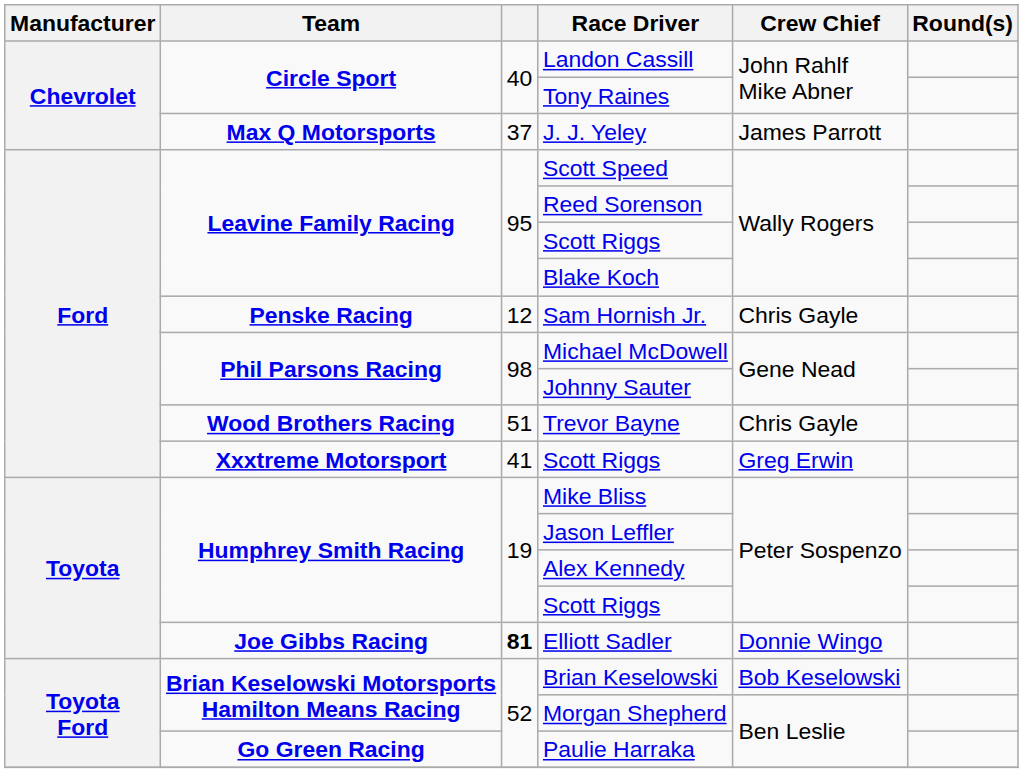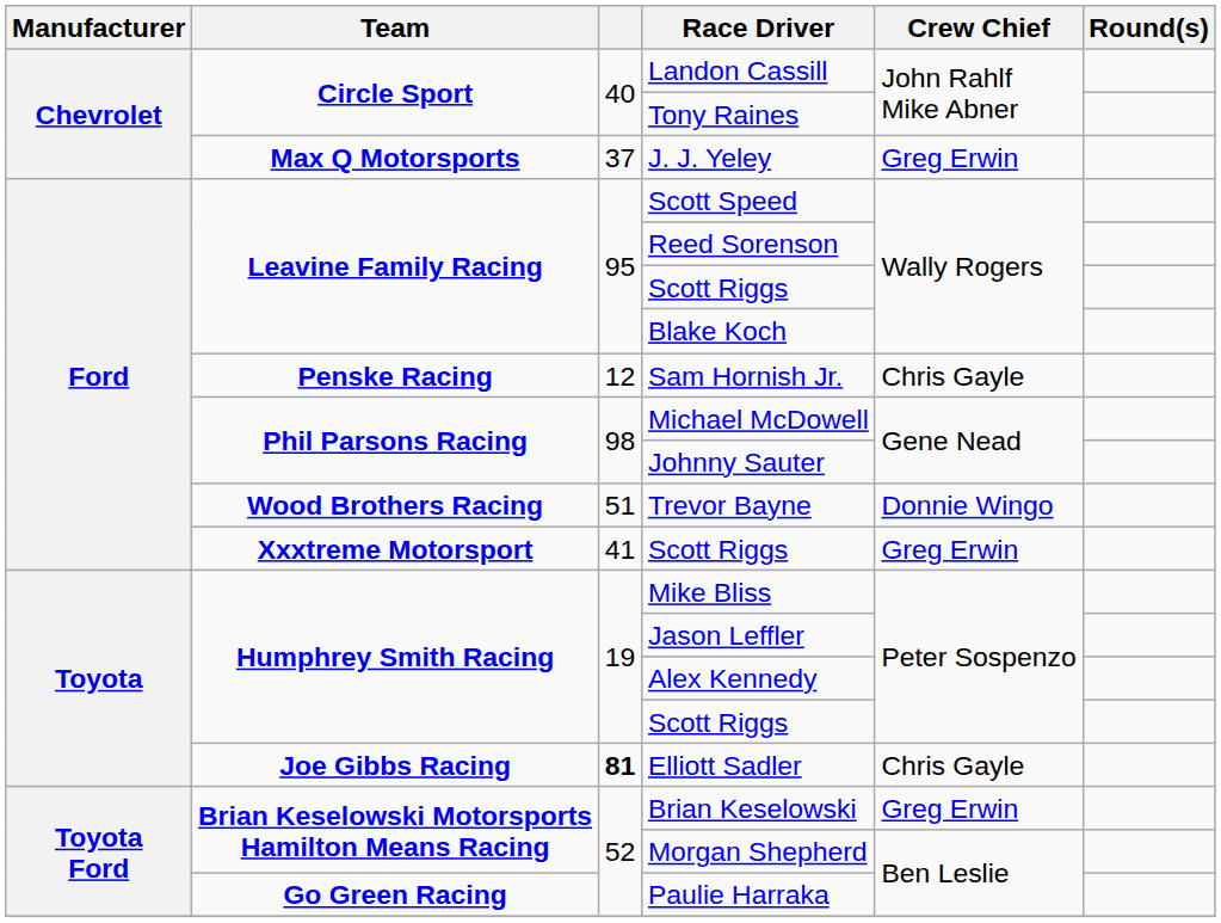 <table class="wikitable" style="font-size: 95%;">
 <tr>
 <th>Manufacturer</th>
 <th>Team</th>
 <th></th>
 <th>Race Driver</th>
 <th>Crew Chief</th>
 <th>Round(s)</th>
 </tr>
 <tr>
 <th rowspan=3><a href='#'>Chevrolet</a></th>
 <td rowspan=2 align="center"><strong><a href='#'>Circle Sport</a></strong></td>
 <td rowspan=2>40</td>
 <td><a href='#'>Landon Cassill</a></td>
 <td rowspan=2>John Rahlf <small></small><br>Mike Abner <small></small></td>
 <td></td>
 </tr>
 <tr>
 <td><a href='#'>Tony Raines</a></td>
 <td></td>
 </tr>
 <tr>
 <td align="center"><strong><a href='#'>Max Q Motorsports</a></strong></td>
 <td>37</td>
 <td><a href='#'>J. J. Yeley</a></td>
-<td>James Parrott</td>
+<td><a href='#'>Greg Erwin</a></td>
 <td></td>
 </tr>
 <tr>
 <th rowspan="9"><a href='#'>Ford</a></th>
 <td rowspan=4 align="center"><strong><a href='#'>Leavine Family Racing</a></strong></td>
 <td rowspan=4>95</td>
 <td><a href='#'>Scott Speed</a></td>
 <td rowspan=4>Wally Rogers</td>
 <td></td>
 </tr>
 <tr>
 <td><a href='#'>Reed Sorenson</a></td>
 <td></td>
 </tr>
 <tr>
 <td><a href='#'>Scott Riggs</a></td>
 <td></td>
 </tr>
 <tr>
 <td><a href='#'>Blake Koch</a></td>
 <td></td>
 </tr>
 <tr>
 <td align="center"><strong><a href='#'>Penske Racing</a></strong></td>
 <td>12</td>
 <td><a href='#'>Sam Hornish Jr.</a></td>
 <td>Chris Gayle</td>
 <td></td>
 </tr>
 <tr>
 <td align="center" rowspan=2><strong><a href='#'>Phil Parsons Racing</a></strong></td>
 <td rowspan=2>98</td>
 <td><a href='#'>Michael McDowell</a></td>
 <td rowspan=2>Gene Nead</td>
 <td></td>
 </tr>
 <tr>
 <td><a href='#'>Johnny Sauter</a></td>
 <td></td>
 </tr>
 <tr>
 <td align="center"><strong><a href='#'>Wood Brothers Racing</a></strong></td>
 <td>51</td>
 <td><a href='#'>Trevor Bayne</a></td>
-<td>Chris Gayle</td>
+<td><a href='#'>Donnie Wingo</a></td>
 <td></td>
 </tr>
 <tr>
 <td align="center"><strong><a href='#'>Xxxtreme Motorsport</a></strong></td>
 <td>41</td>
 <td><a href='#'>Scott Riggs</a></td>
 <td><a href='#'>Greg Erwin</a></td>
 <td></td>
 </tr>
 <tr>
 <th rowspan="5"><a href='#'>Toyota</a></th>
 <td rowspan=4 align="center"><strong><a href='#'>Humphrey Smith Racing</a></strong></td>
 <td rowspan=4>19</td>
 <td><a href='#'>Mike Bliss</a></td>
 <td rowspan=4>Peter Sospenzo</td>
 <td></td>
 </tr>
 <tr>
 <td><a href='#'>Jason Leffler</a></td>
 <td></td>
 </tr>
 <tr>
 <td><a href='#'>Alex Kennedy</a></td>
 <td></td>
 </tr>
 <tr>
 <td><a href='#'>Scott Riggs</a></td>
 <td></td>
 </tr>
 <tr>
 <td align="center"><strong><a href='#'>Joe Gibbs Racing</a></strong></td>
 <td><strong>81</strong></td>
 <td><a href='#'>Elliott Sadler</a></td>
-<td><a href='#'>Donnie Wingo</a></td>
+<td>Chris Gayle</td>
 <td></td>
 </tr>
 <tr>
 <th rowspan="3"><strong><a href='#'>Toyota</a></strong> <small> </small><br> <strong><a href='#'>Ford</a></strong> <small></small></th>
 <td rowspan=2 align="center"><strong><a href='#'>Brian Keselowski Motorsports</a></strong><br><strong><a href='#'>Hamilton Means Racing</a></strong></td>
 <td rowspan=3>52</td>
 <td><a href='#'>Brian Keselowski</a></td>
-<td><a href='#'>Bob Keselowski</a> <small></small></td>
+<td><a href='#'>Greg Erwin</a></td>
 <td></td>
 </tr>
 <tr>
 <td><a href='#'>Morgan Shepherd</a></td>
 <td rowspan=2>Ben Leslie <small></small></td>
 <td></td>
 </tr>
 <tr>
 <td align="center"><strong><a href='#'>Go Green Racing</a></strong></td>
 <td><a href='#'>Paulie Harraka</a></td>
 <td></td>
 </tr>
 <tr>
 </tr>
 </table>
